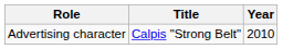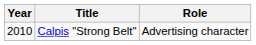 <table class="wikitable">
 <tr>
+<th>Year</th>
+<th>Title</th>
 <th>Role</th>
-<th>Title</th>
-<th>Year</th>
 </tr>
 <tr>
+<td>2010</td>
+<td><a href='#'>Calpis</a> "Strong Belt"</td>
 <td>Advertising character</td>
-<td><a href='#'>Calpis</a> "Strong Belt"</td>
-<td>2010</td>
 </tr>
 </table>
